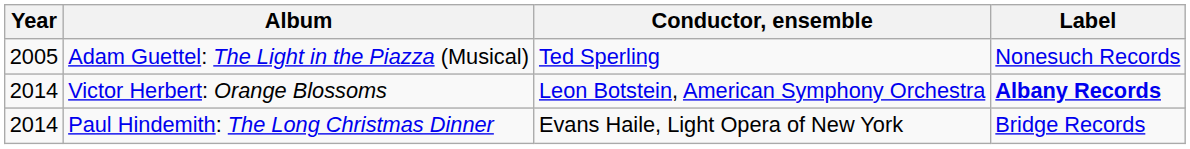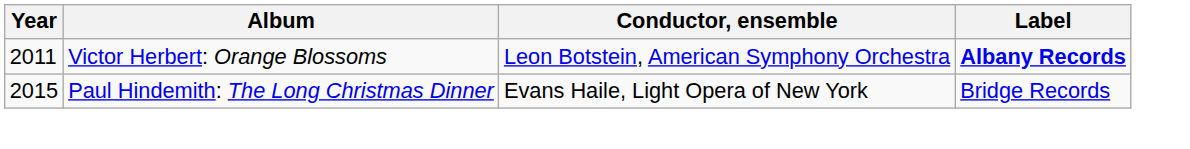 <table class="wikitable">
 <tr>
 <th>Year</th>
 <th>Album</th>
 <th>Conductor, ensemble</th>
 <th>Label</th>
 </tr>
 <tr>
-<td>2005</td>
-<td><a href='#'>Adam Guettel</a>: <em><a href='#'>The Light in the Piazza</a></em> (Musical)</td>
-<td><a href='#'>Ted Sperling</a></td>
-<td><a href='#'>Nonesuch Records</a></td>
-</tr>
-<tr>
-<td>2014</td>
+<td>2011</td>
 <td><a href='#'>Victor Herbert</a>: <em>Orange Blossoms</em></td>
 <td><a href='#'>Leon Botstein</a>, <a href='#'>American Symphony Orchestra</a></td>
 <td><strong><a href='#'>Albany Records</a></strong></td>
 </tr>
 <tr>
-<td>2014</td>
+<td>2015</td>
 <td><a href='#'>Paul Hindemith</a>: <em><a href='#'>The Long Christmas Dinner</a></em></td>
 <td>Evans Haile, Light Opera of New York</td>
 <td><a href='#'>Bridge Records</a></td>
 </tr>
 </table>
